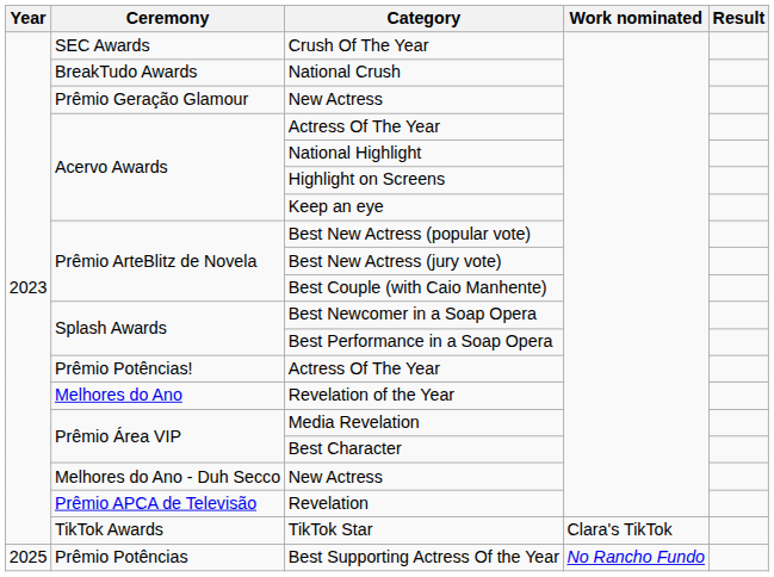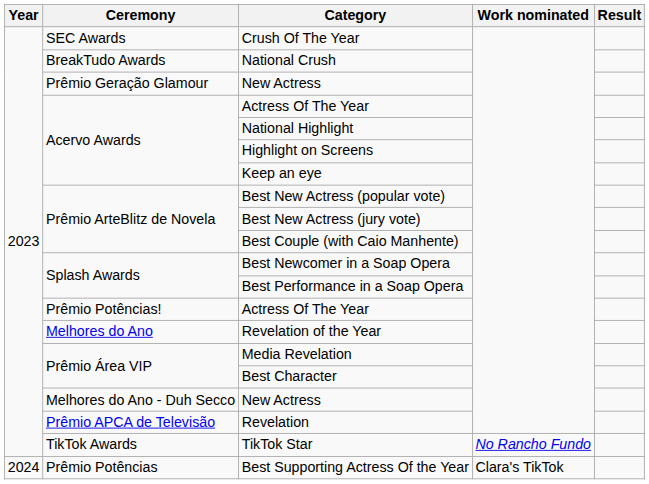 <table class="wikitable">
 <tr>
 <th>Year</th>
 <th>Ceremony</th>
 <th>Category</th>
 <th>Work nominated</th>
 <th>Result</th>
 </tr>
 <tr>
 <td rowspan="19">2023</td>
 <td>SEC Awards</td>
 <td>Crush Of The Year</td>
 <td rowspan="18"></td>
 <td></td>
 </tr>
 <tr>
 <td>BreakTudo Awards</td>
 <td>National Crush</td>
 <td></td>
 </tr>
 <tr>
 <td>Prêmio Geração Glamour</td>
 <td>New Actress</td>
 <td></td>
 </tr>
 <tr>
 <td rowspan="4">Acervo Awards</td>
 <td>Actress Of The Year</td>
 <td></td>
 </tr>
 <tr>
 <td>National Highlight</td>
 <td></td>
 </tr>
 <tr>
 <td>Highlight on Screens</td>
 <td></td>
 </tr>
 <tr>
 <td>Keep an eye</td>
 <td></td>
 </tr>
 <tr>
 <td rowspan="3">Prêmio ArteBlitz de Novela</td>
 <td>Best New Actress (popular vote)</td>
 <td></td>
 </tr>
 <tr>
 <td>Best New Actress (jury vote)</td>
 <td></td>
 </tr>
 <tr>
 <td>Best Couple (with Caio Manhente)</td>
 <td></td>
 </tr>
 <tr>
 <td rowspan="2">Splash Awards</td>
 <td>Best Newcomer in a Soap Opera</td>
 <td></td>
 </tr>
 <tr>
 <td>Best Performance in a Soap Opera</td>
 <td></td>
 </tr>
 <tr>
 <td>Prêmio Potências!</td>
 <td>Actress Of The Year</td>
 <td></td>
 </tr>
 <tr>
 <td><a href='#'>Melhores do Ano</a></td>
 <td>Revelation of the Year</td>
 <td></td>
 </tr>
 <tr>
 <td rowspan="2">Prêmio Área VIP</td>
 <td>Media Revelation</td>
 <td></td>
 </tr>
 <tr>
 <td>Best Character</td>
 <td></td>
 </tr>
 <tr>
 <td>Melhores do Ano - Duh Secco</td>
 <td>New Actress</td>
 <td></td>
 </tr>
 <tr>
 <td><a href='#'>Prêmio APCA de Televisão</a></td>
 <td>Revelation</td>
 <td></td>
 </tr>
 <tr>
 <td>TikTok Awards</td>
 <td>TikTok Star</td>
+<td><em><a href='#'>No Rancho Fundo</a></em></td>
+<td></td>
+</tr>
+<tr>
+<td>2024</td>
+<td>Prêmio Potências</td>
+<td>Best Supporting Actress Of the Year</td>
 <td>Clara's TikTok</td>
 <td></td>
 </tr>
-<tr>
-<td>2025</td>
-<td>Prêmio Potências</td>
-<td>Best Supporting Actress Of the Year</td>
-<td><em><a href='#'>No Rancho Fundo</a></em></td>
-<td></td>
-</tr>
 </table>
